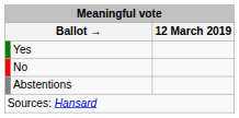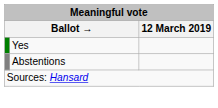 <table class="wikitable" style="text-align:center; font-size:98%;">
 <tr>
 <td colspan="3"  style="text-align:center; background:silver;"><strong>Meaningful vote</strong></td>
 </tr>
 <tr>
 <th colspan="2" style="width:200px;">Ballot →</th>
 <th>12 March 2019</th>
 </tr>
 <tr>
 <th style="width:1px; background:green;"></th>
 <td style="text-align:left;">Yes</td>
 <td></td>
 </tr>
 <tr>
-<th style="background:red;"></th>
-<td style="text-align:left;">No</td>
-<td></td>
-</tr>
-<tr>
 <th style="background:gray;"></th>
 <td style="text-align:left;">Abstentions</td>
 <td></td>
 </tr>
 <tr>
 <td colspan="3" style="text-align:left;">Sources: <em><a href='#'>Hansard</a></em></td>
 </tr>
 </table>
